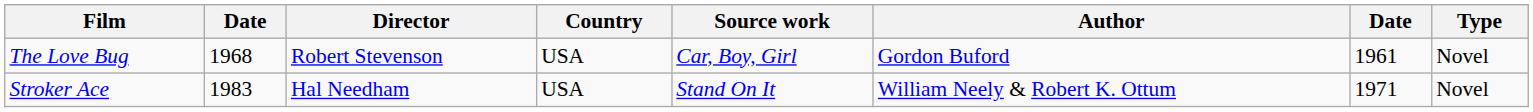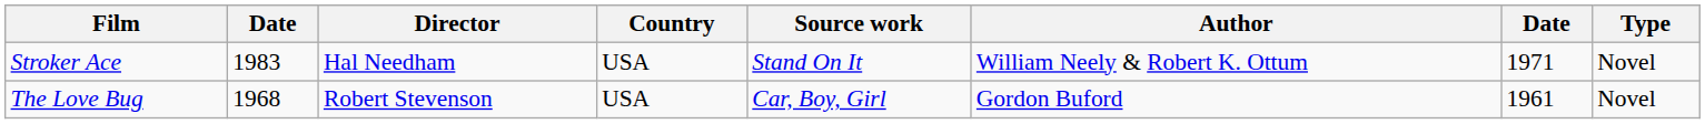 <table class="wikitable" style=width:90%>
 <tr style="background:#CCCCCC;">
 <th>Film</th>
 <th>Date</th>
 <th>Director</th>
 <th>Country</th>
 <th>Source work</th>
 <th>Author</th>
 <th>Date</th>
 <th>Type</th>
 </tr>
 <tr>
+<td><em><a href='#'>Stroker Ace</a></em></td>
+<td>1983</td>
+<td><a href='#'>Hal Needham</a></td>
+<td>USA</td>
+<td><em><a href='#'>Stand On It</a></em></td>
+<td><a href='#'>William Neely</a> & <a href='#'>Robert K. Ottum</a></td>
+<td>1971</td>
+<td>Novel</td>
+</tr>
+<tr>
 <td><em><a href='#'>The Love Bug</a></em></td>
 <td>1968</td>
 <td><a href='#'>Robert Stevenson</a></td>
 <td>USA</td>
 <td><em><a href='#'>Car, Boy, Girl</a></em></td>
 <td><a href='#'>Gordon Buford</a></td>
 <td>1961</td>
 <td>Novel</td>
 </tr>
-<tr>
-<td><em><a href='#'>Stroker Ace</a></em></td>
-<td>1983</td>
-<td><a href='#'>Hal Needham</a></td>
-<td>USA</td>
-<td><em><a href='#'>Stand On It</a></em></td>
-<td><a href='#'>William Neely</a> & <a href='#'>Robert K. Ottum</a></td>
-<td>1971</td>
-<td>Novel</td>
-</tr>
 </table>
